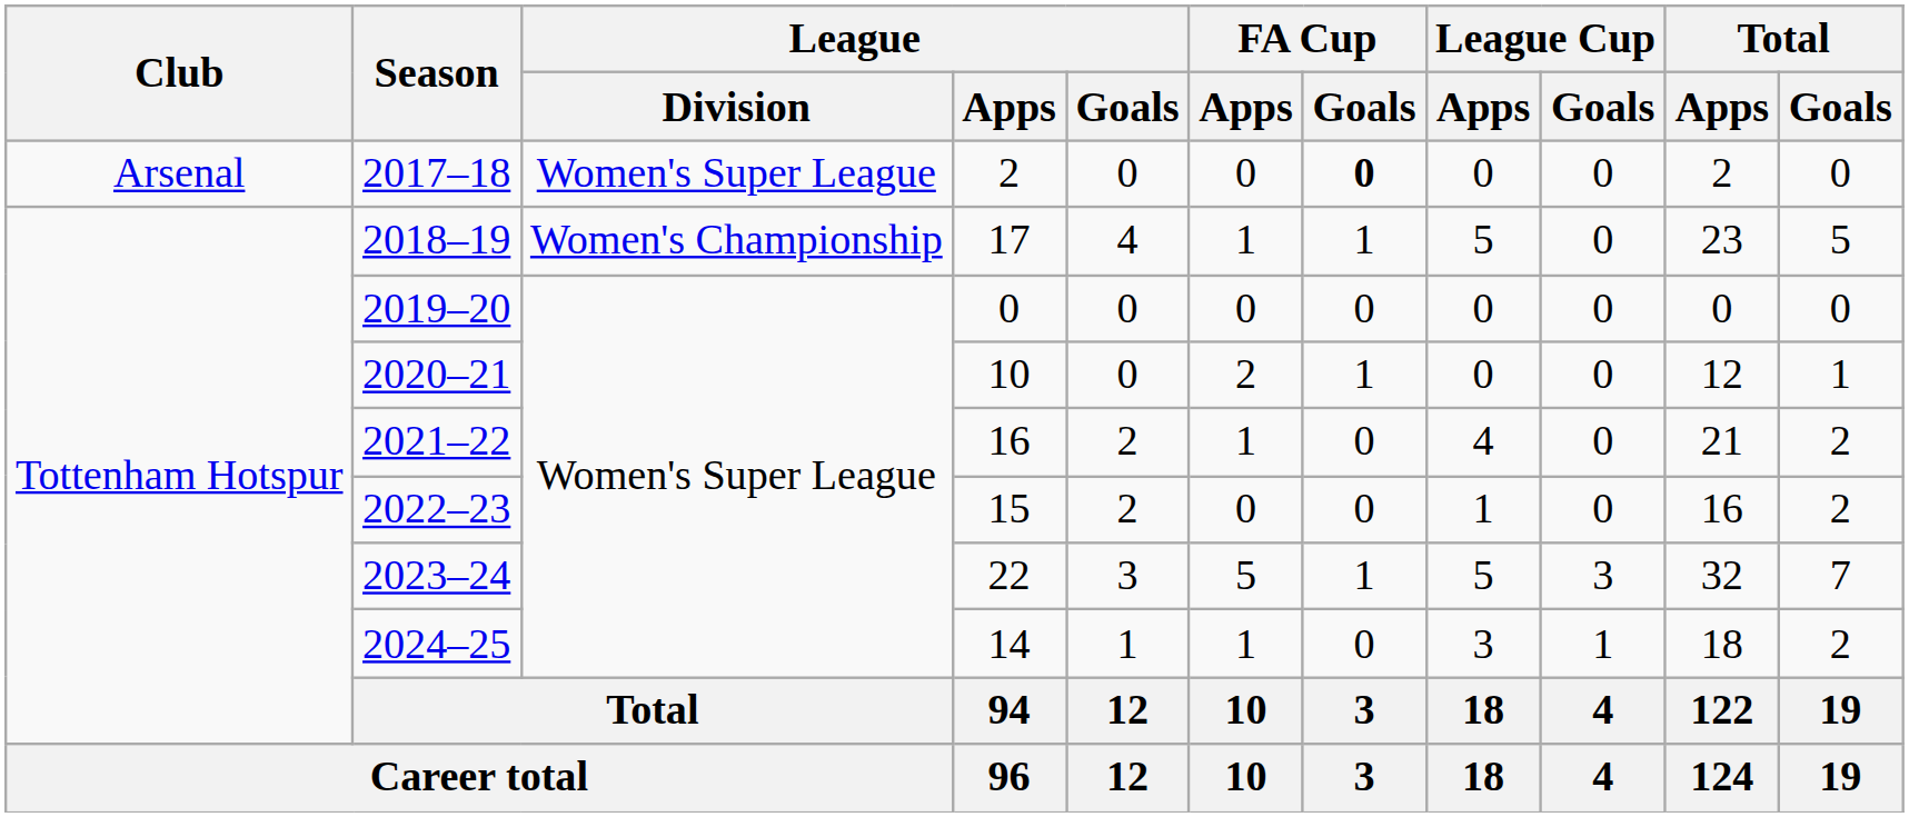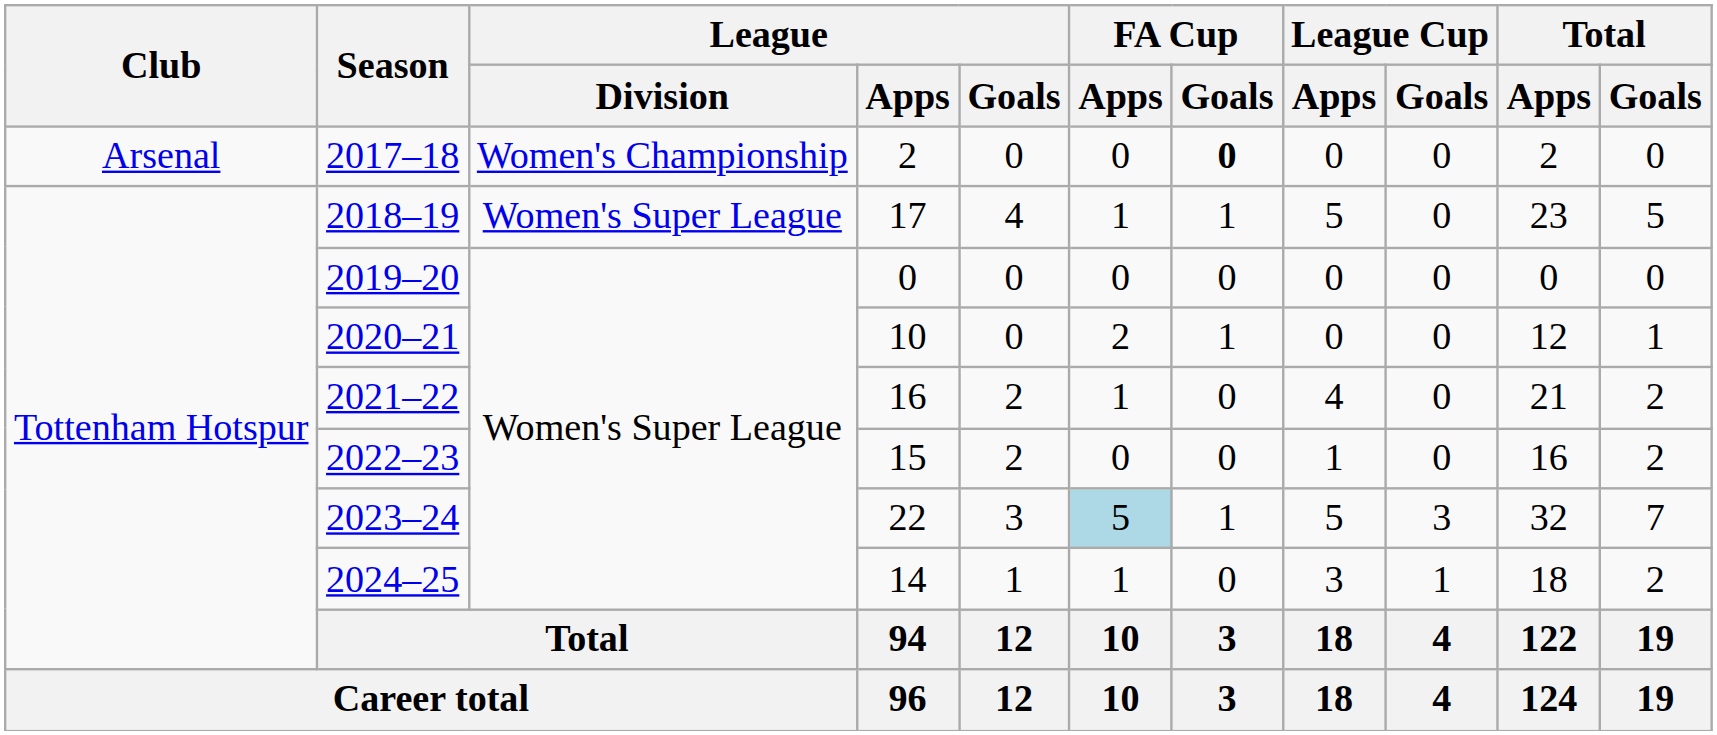 <table class="wikitable" style="text-align:center">
 <tr>
 <th rowspan="2">Club</th>
 <th rowspan="2">Season</th>
 <th colspan="3">League</th>
 <th colspan="2">FA Cup</th>
 <th colspan="2">League Cup</th>
 <th colspan="2">Total</th>
 </tr>
 <tr>
 <th>Division</th>
 <th>Apps</th>
 <th>Goals</th>
 <th>Apps</th>
 <th>Goals</th>
 <th>Apps</th>
 <th>Goals</th>
 <th>Apps</th>
 <th>Goals</th>
 </tr>
 <tr>
 <td><a href='#'>Arsenal</a></td>
 <td><a href='#'>2017–18</a></td>
-<td><a href='#'>Women's Super League</a></td>
+<td><a href='#'>Women's Championship</a></td>
 <td>2</td>
 <td>0</td>
 <td>0</td>
 <td><strong>0</strong></td>
 <td>0</td>
 <td>0</td>
 <td>2</td>
 <td>0</td>
 </tr>
 <tr>
 <td rowspan="8"><a href='#'>Tottenham Hotspur</a></td>
 <td><a href='#'>2018–19</a></td>
-<td><a href='#'>Women's Championship</a></td>
+<td><a href='#'>Women's Super League</a></td>
 <td>17</td>
 <td>4</td>
 <td>1</td>
 <td>1</td>
 <td>5</td>
 <td>0</td>
 <td>23</td>
 <td>5</td>
 </tr>
 <tr>
 <td><a href='#'>2019–20</a></td>
 <td rowspan="6">Women's Super League</td>
 <td>0</td>
 <td>0</td>
 <td>0</td>
 <td>0</td>
 <td>0</td>
 <td>0</td>
 <td>0</td>
 <td>0</td>
 </tr>
 <tr>
 <td><a href='#'>2020–21</a></td>
 <td>10</td>
 <td>0</td>
 <td>2</td>
 <td>1</td>
 <td>0</td>
 <td>0</td>
 <td>12</td>
 <td>1</td>
 </tr>
 <tr>
 <td><a href='#'>2021–22</a></td>
 <td>16</td>
 <td>2</td>
 <td>1</td>
 <td>0</td>
 <td>4</td>
 <td>0</td>
 <td>21</td>
 <td>2</td>
 </tr>
 <tr>
 <td><a href='#'>2022–23</a></td>
 <td>15</td>
 <td>2</td>
 <td>0</td>
 <td>0</td>
 <td>1</td>
 <td>0</td>
 <td>16</td>
 <td>2</td>
 </tr>
 <tr>
 <td><a href='#'>2023–24</a></td>
 <td>22</td>
 <td>3</td>
-<td>5</td>
+<td style="background: lightblue;">5</td>
 <td>1</td>
 <td>5</td>
 <td>3</td>
 <td>32</td>
 <td>7</td>
 </tr>
 <tr>
 <td><a href='#'>2024–25</a></td>
 <td>14</td>
 <td>1</td>
 <td>1</td>
 <td>0</td>
 <td>3</td>
 <td>1</td>
 <td>18</td>
 <td>2</td>
 </tr>
 <tr>
 <th colspan="2">Total</th>
 <th>94</th>
 <th>12</th>
 <th>10</th>
 <th>3</th>
 <th>18</th>
 <th>4</th>
 <th>122</th>
 <th>19</th>
 </tr>
 <tr>
 <th colspan="3">Career total</th>
 <th>96</th>
 <th>12</th>
 <th>10</th>
 <th>3</th>
 <th>18</th>
 <th>4</th>
 <th>124</th>
 <th>19</th>
 </tr>
 </table>
